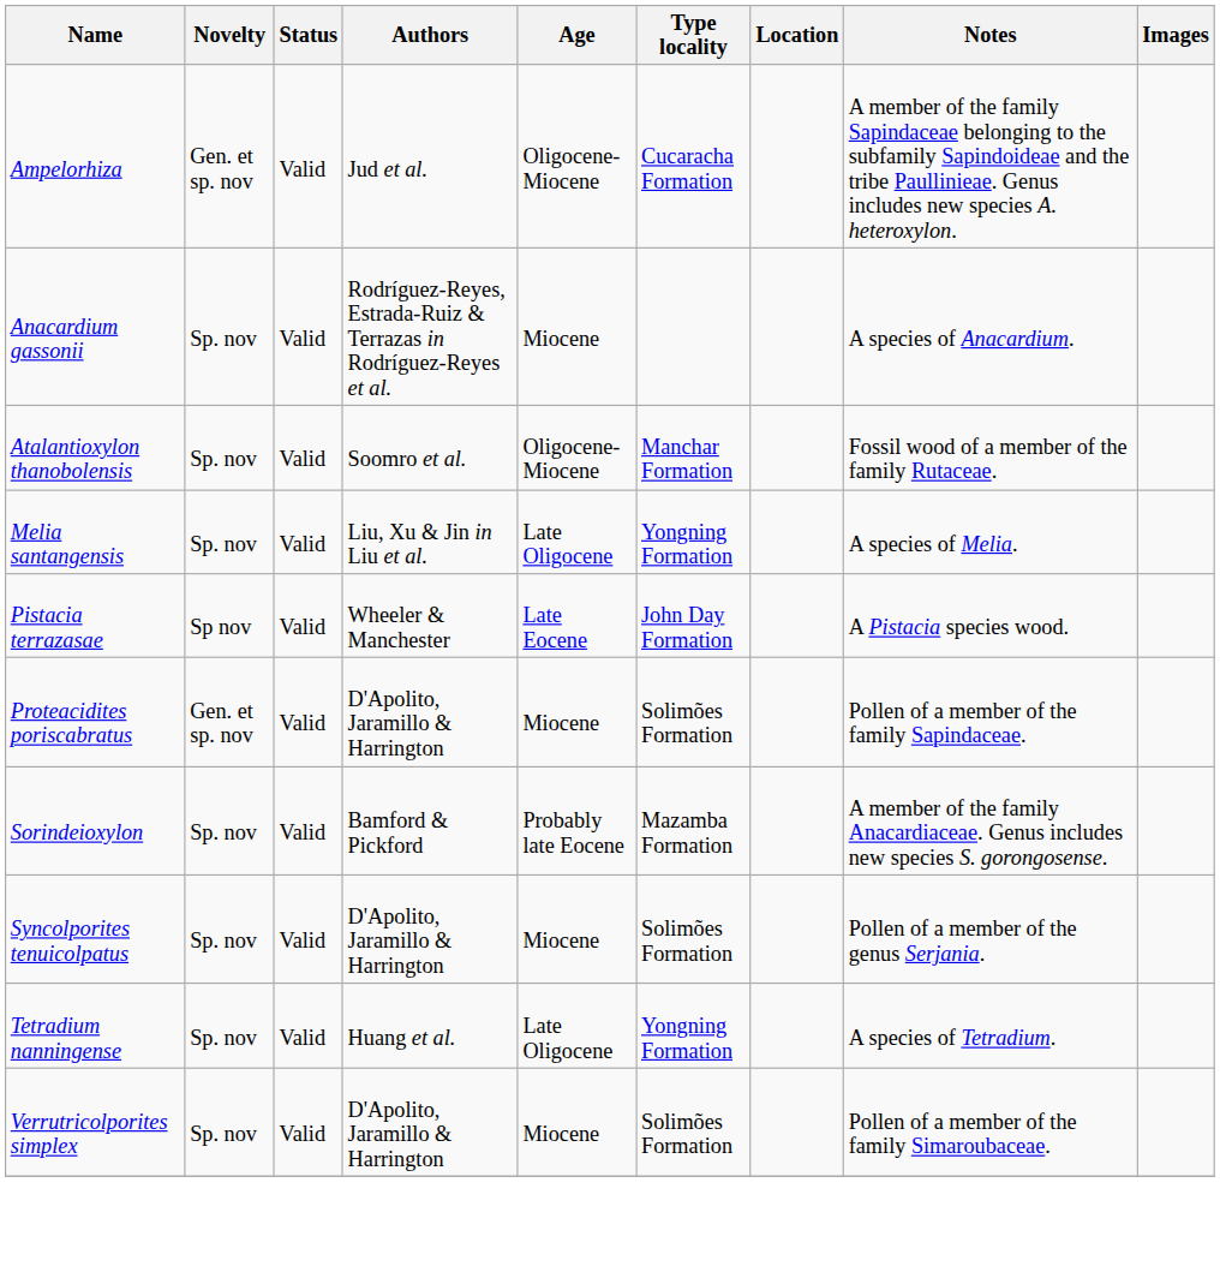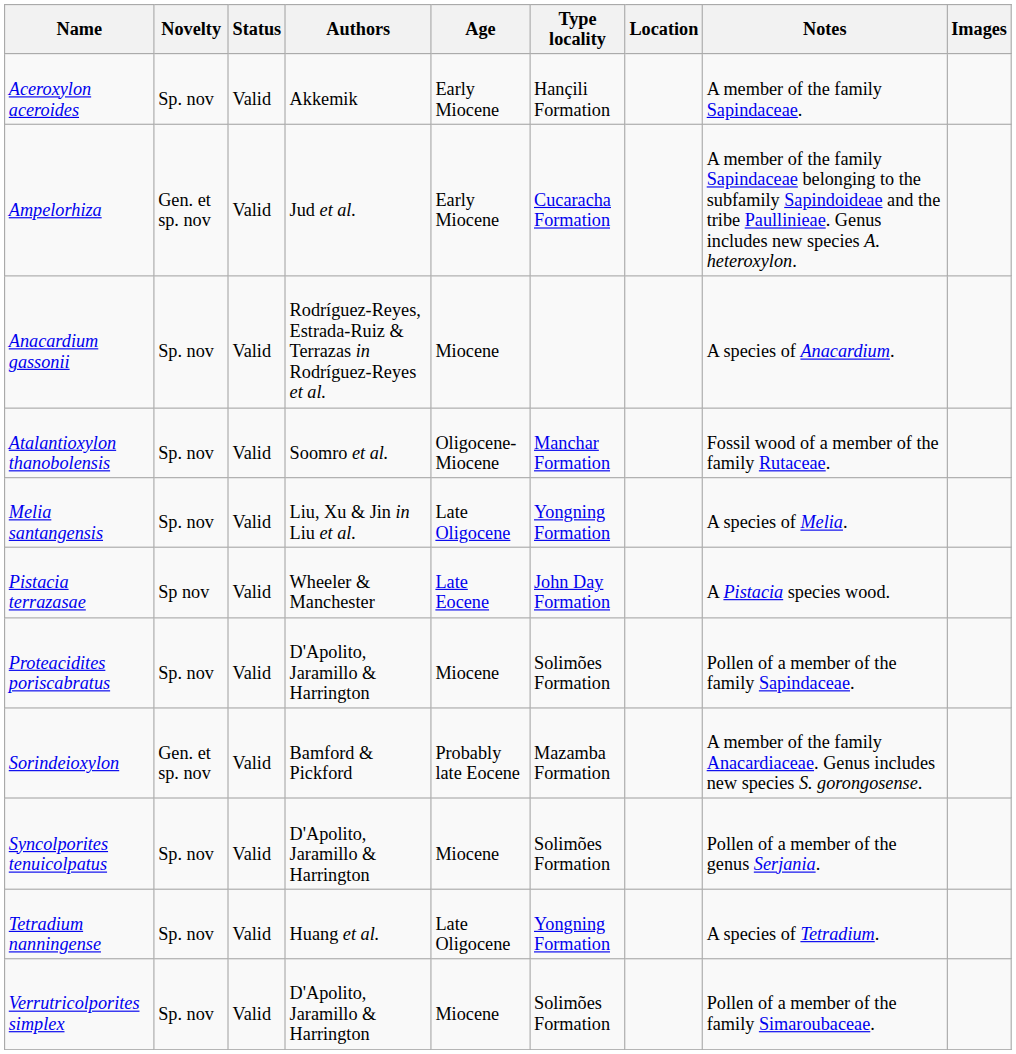 <table class="wikitable sortable" align="center" width="100%">
 <tr>
 <th>Name</th>
 <th>Novelty</th>
 <th>Status</th>
 <th>Authors</th>
 <th>Age</th>
 <th>Type locality</th>
 <th>Location</th>
 <th>Notes</th>
 <th>Images</th>
 </tr>
 <tr>
+<td><br><em><a href='#'>Aceroxylon aceroides</a></em></td>
+<td><br>Sp. nov</td>
+<td><br>Valid</td>
+<td><br>Akkemik</td>
+<td><br>Early Miocene</td>
+<td><br>Hançili Formation</td>
+<td><br></td>
+<td><br>A member of the family <a href='#'>Sapindaceae</a>.</td>
+<td></td>
+</tr>
+<tr>
 <td><br><em><a href='#'>Ampelorhiza</a></em></td>
 <td><br>Gen. et sp. nov</td>
 <td><br>Valid</td>
 <td><br>Jud <em>et al.</em></td>
-<td><br>Oligocene-Miocene</td>
+<td><br>Early Miocene</td>
 <td><br><a href='#'>Cucaracha Formation</a></td>
 <td><br></td>
 <td><br>A member of the family <a href='#'>Sapindaceae</a> belonging to the subfamily <a href='#'>Sapindoideae</a> and the tribe <a href='#'>Paullinieae</a>. Genus includes new species <em>A. heteroxylon</em>.</td>
 <td></td>
 </tr>
 <tr>
 <td><br><em><a href='#'>Anacardium gassonii</a></em></td>
 <td><br>Sp. nov</td>
 <td><br>Valid</td>
 <td><br>Rodríguez-Reyes, Estrada-Ruiz & Terrazas <em>in</em> Rodríguez-Reyes <em>et al.</em></td>
 <td><br>Miocene</td>
 <td></td>
 <td><br></td>
 <td><br>A species of <em><a href='#'>Anacardium</a></em>.</td>
 <td></td>
 </tr>
 <tr>
 <td><br><em><a href='#'>Atalantioxylon thanobolensis</a></em></td>
 <td><br>Sp. nov</td>
 <td><br>Valid</td>
 <td><br>Soomro <em>et al.</em></td>
 <td><br>Oligocene-Miocene</td>
 <td><br><a href='#'>Manchar Formation</a></td>
 <td><br></td>
 <td><br>Fossil wood of a member of the family <a href='#'>Rutaceae</a>.</td>
 <td></td>
 </tr>
 <tr>
 <td><br><em><a href='#'>Melia santangensis</a></em></td>
 <td><br>Sp. nov</td>
 <td><br>Valid</td>
 <td><br>Liu, Xu & Jin <em>in</em> Liu <em>et al.</em></td>
 <td><br>Late <a href='#'>Oligocene</a></td>
 <td><br><a href='#'>Yongning Formation</a></td>
 <td><br></td>
 <td><br>A species of <em><a href='#'>Melia</a></em>.</td>
 <td></td>
 </tr>
 <tr>
 <td><br><em><a href='#'>Pistacia terrazasae</a></em></td>
 <td><br>Sp nov</td>
 <td><br>Valid</td>
 <td><br>Wheeler & Manchester</td>
 <td><br><a href='#'>Late Eocene</a></td>
 <td><br><a href='#'>John Day Formation</a></td>
 <td><br><br></td>
 <td><br>A <em><a href='#'>Pistacia</a></em> species wood.</td>
 <td></td>
 </tr>
 <tr>
 <td><br><em><a href='#'>Proteacidites poriscabratus</a></em></td>
-<td><br>Gen. et sp. nov</td>
+<td><br>Sp. nov</td>
 <td><br>Valid</td>
 <td><br>D'Apolito, Jaramillo & Harrington</td>
 <td><br>Miocene</td>
 <td><br>Solimões Formation</td>
 <td><br></td>
 <td><br>Pollen of a member of the family <a href='#'>Sapindaceae</a>.</td>
 <td></td>
 </tr>
 <tr>
 <td><br><em><a href='#'>Sorindeioxylon</a></em></td>
-<td><br>Sp. nov</td>
+<td><br>Gen. et sp. nov</td>
 <td><br>Valid</td>
 <td><br>Bamford & Pickford</td>
 <td><br>Probably late Eocene</td>
 <td><br>Mazamba Formation</td>
 <td><br></td>
 <td><br>A member of the family <a href='#'>Anacardiaceae</a>. Genus includes new species <em>S. gorongosense</em>.</td>
 <td></td>
 </tr>
 <tr>
 <td><br><em><a href='#'>Syncolporites tenuicolpatus</a></em></td>
 <td><br>Sp. nov</td>
 <td><br>Valid</td>
 <td><br>D'Apolito, Jaramillo & Harrington</td>
 <td><br>Miocene</td>
 <td><br>Solimões Formation</td>
 <td><br></td>
 <td><br>Pollen of a member of the genus <em><a href='#'>Serjania</a></em>.</td>
 <td></td>
 </tr>
 <tr>
 <td><br><em><a href='#'>Tetradium nanningense</a></em></td>
 <td><br>Sp. nov</td>
 <td><br>Valid</td>
 <td><br>Huang <em>et al.</em></td>
 <td><br>Late Oligocene</td>
 <td><br><a href='#'>Yongning Formation</a></td>
 <td><br></td>
 <td><br>A species of <em><a href='#'>Tetradium</a></em>.</td>
 <td></td>
 </tr>
 <tr>
 <td><br><em><a href='#'>Verrutricolporites simplex</a></em></td>
 <td><br>Sp. nov</td>
 <td><br>Valid</td>
 <td><br>D'Apolito, Jaramillo & Harrington</td>
 <td><br>Miocene</td>
 <td><br>Solimões Formation</td>
 <td><br></td>
 <td><br>Pollen of a member of the family <a href='#'>Simaroubaceae</a>.</td>
 <td></td>
 </tr>
 <tr>
 </tr>
 </table>
